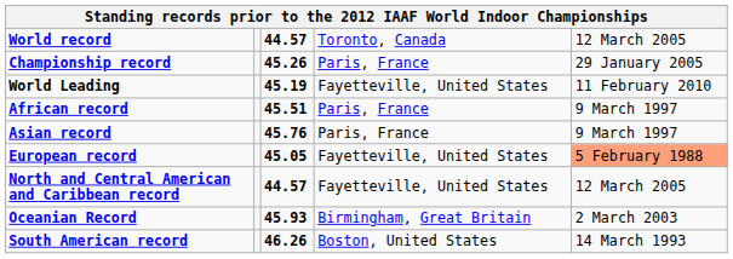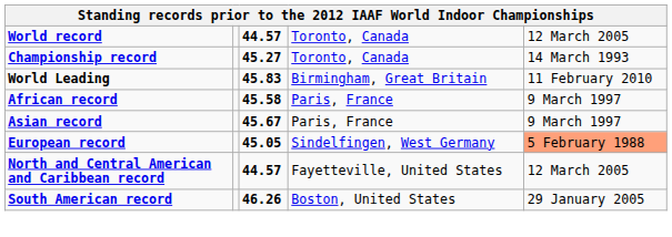 <table class="wikitable" width=75%>
 <tr>
 <th colspan="5">Standing records prior to the 2012 IAAF World Indoor Championships</th>
 </tr>
 <tr>
 <td><strong><a href='#'>World record</a></strong></td>
 <td></td>
 <td><strong>44.57</strong></td>
 <td><a href='#'>Toronto</a>, <a href='#'>Canada</a></td>
 <td>12 March 2005</td>
 </tr>
 <tr>
 <td><strong><a href='#'>Championship record</a></strong></td>
 <td></td>
-<td><strong>45.26</strong></td>
-<td><a href='#'>Paris</a>, <a href='#'>France</a></td>
-<td>29 January 2005</td>
+<td><strong>45.27</strong></td>
+<td><a href='#'>Toronto</a>, <a href='#'>Canada</a></td>
+<td>14 March 1993</td>
 </tr>
 <tr>
 <td><strong>World Leading</strong></td>
 <td></td>
-<td><strong>45.19</strong></td>
-<td>Fayetteville, United States</td>
+<td><strong>45.83</strong></td>
+<td><a href='#'>Birmingham</a>, <a href='#'>Great Britain</a></td>
 <td>11 February 2010</td>
 </tr>
 <tr>
 <td><strong><a href='#'>African record</a></strong></td>
 <td></td>
-<td><strong>45.51</strong></td>
+<td><strong>45.58</strong></td>
 <td><a href='#'>Paris</a>, <a href='#'>France</a></td>
 <td>9 March 1997</td>
 </tr>
 <tr>
 <td><strong><a href='#'>Asian record</a></strong></td>
 <td></td>
-<td><strong>45.76</strong></td>
+<td><strong>45.67</strong></td>
 <td>Paris, France</td>
 <td>9 March 1997</td>
 </tr>
 <tr>
 <td><strong><a href='#'>European record</a></strong></td>
 <td></td>
 <td><strong>45.05</strong></td>
-<td>Fayetteville, United States</td>
+<td><a href='#'>Sindelfingen</a>, <a href='#'>West Germany</a></td>
 <td style="background: lightsalmon;">5 February 1988</td>
 </tr>
 <tr>
 <td><strong><a href='#'>North and Central American <br>and Caribbean record</a></strong></td>
 <td></td>
 <td><strong>44.57</strong></td>
 <td>Fayetteville, United States</td>
 <td>12 March 2005</td>
 </tr>
 <tr>
-<td><strong><a href='#'>Oceanian Record</a></strong></td>
-<td></td>
-<td><strong>45.93</strong></td>
-<td><a href='#'>Birmingham</a>, <a href='#'>Great Britain</a></td>
-<td>2 March 2003</td>
-</tr>
-<tr>
 <td><strong><a href='#'>South American record</a></strong></td>
 <td></td>
 <td><strong>46.26</strong></td>
 <td><a href='#'>Boston</a>, United States</td>
-<td>14 March 1993</td>
+<td>29 January 2005</td>
 </tr>
 </table>
